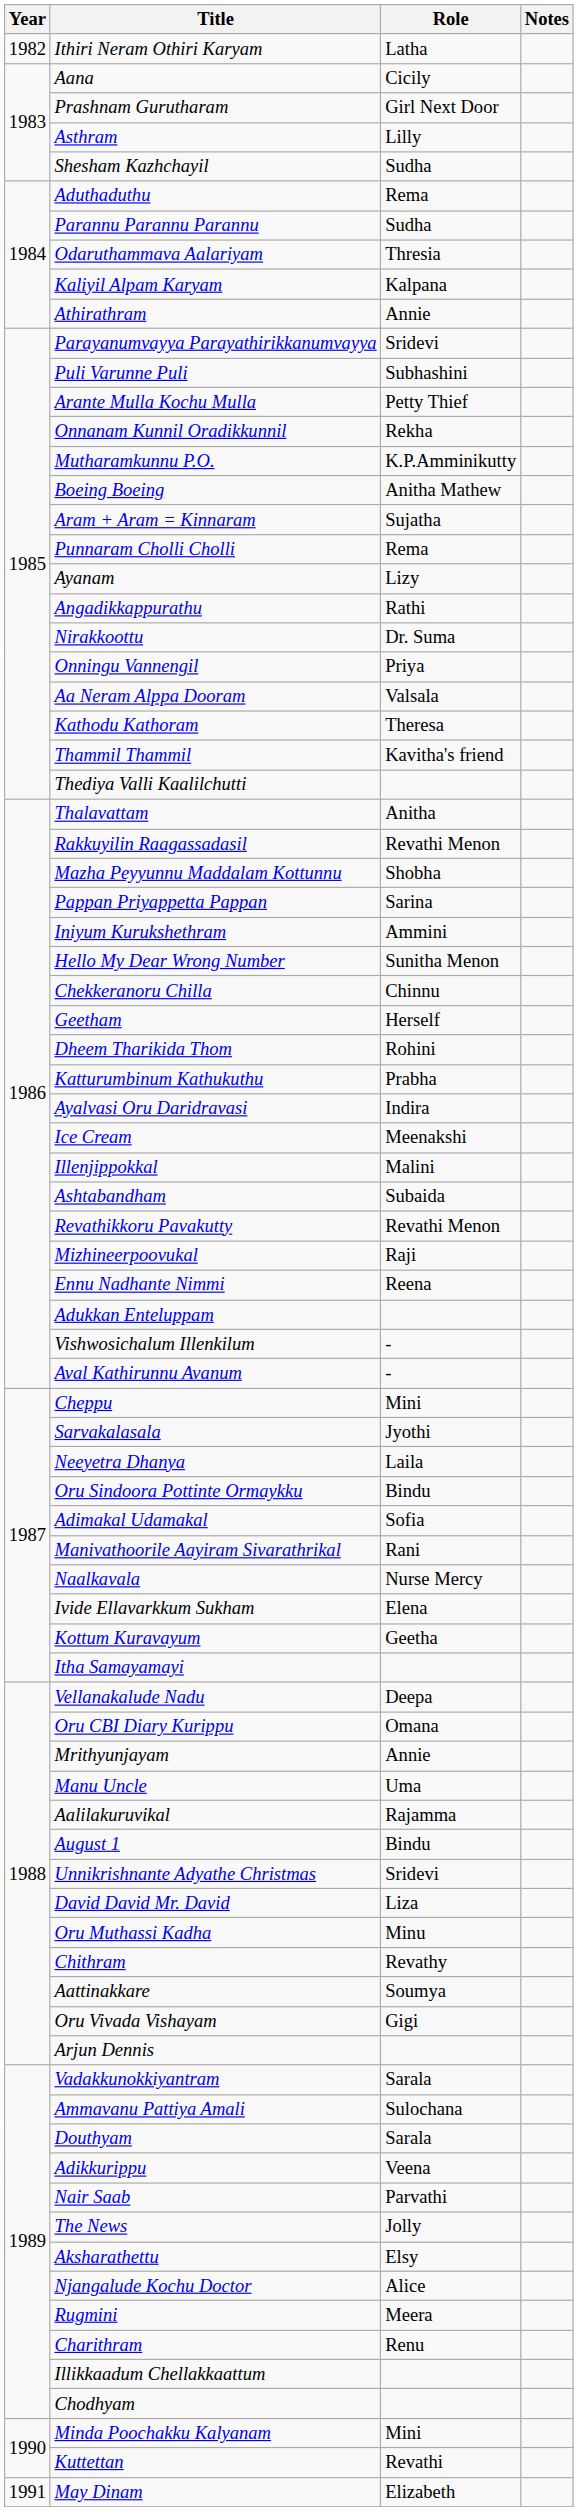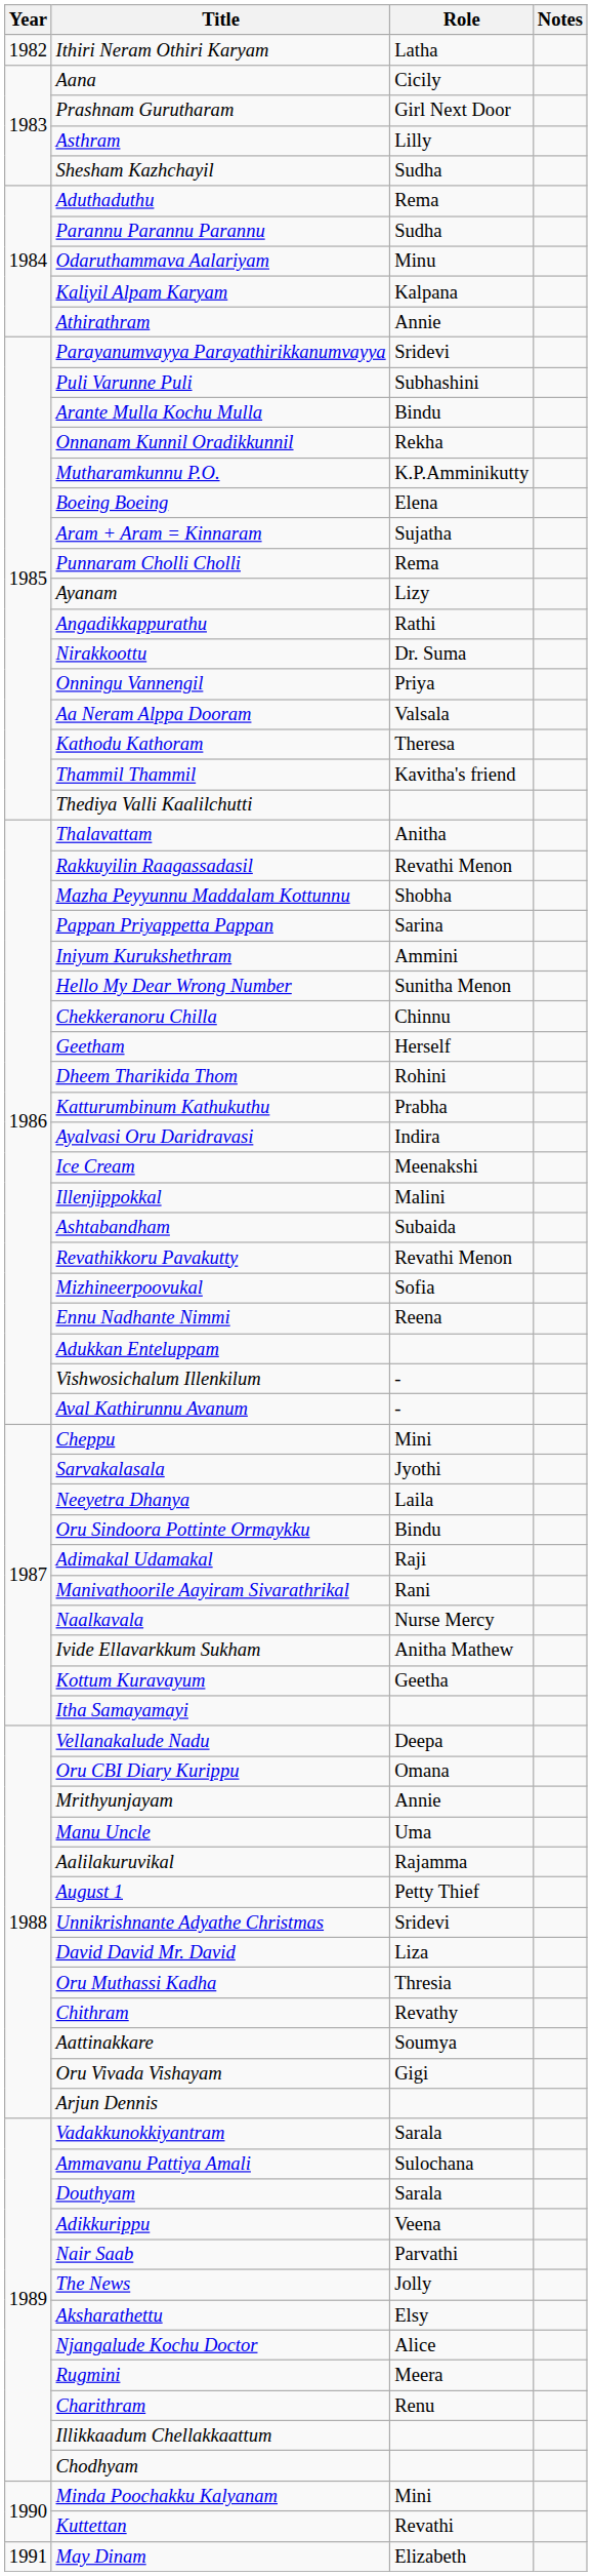 <table class="wikitable sortable">
 <tr>
 <th scope="col">Year</th>
 <th scope="col">Title</th>
 <th scope="col">Role</th>
 <th scope="col" class="unsortable">Notes</th>
 </tr>
 <tr>
 <td>1982</td>
 <td><em>Ithiri Neram Othiri Karyam</em></td>
 <td>Latha</td>
 <td></td>
 </tr>
 <tr>
 <td rowspan=4>1983</td>
 <td><em>Aana</em></td>
 <td>Cicily</td>
 <td></td>
 </tr>
 <tr>
 <td><em>Prashnam Gurutharam</em></td>
 <td>Girl Next Door</td>
 <td></td>
 </tr>
 <tr>
 <td><em><a href='#'>Asthram</a></em></td>
 <td>Lilly</td>
 <td></td>
 </tr>
 <tr>
 <td><em>Shesham Kazhchayil</em></td>
 <td>Sudha</td>
 <td></td>
 </tr>
 <tr>
 <td rowspan=5>1984</td>
 <td><em> <a href='#'>Aduthaduthu</a></em></td>
 <td>Rema</td>
 <td></td>
 </tr>
 <tr>
 <td><em><a href='#'>Parannu Parannu Parannu</a></em></td>
 <td>Sudha</td>
 <td></td>
 </tr>
 <tr>
 <td><em><a href='#'>Odaruthammava Aalariyam</a></em></td>
-<td>Thresia</td>
+<td>Minu</td>
 <td></td>
 </tr>
 <tr>
 <td><em><a href='#'>Kaliyil Alpam Karyam</a></em></td>
 <td>Kalpana</td>
 <td></td>
 </tr>
 <tr>
 <td><em><a href='#'>Athirathram</a></em></td>
 <td>Annie</td>
 <td></td>
 </tr>
 <tr>
 <td rowspan=16>1985</td>
 <td><em><a href='#'>Parayanumvayya Parayathirikkanumvayya</a></em></td>
 <td>Sridevi</td>
 <td></td>
 </tr>
 <tr>
 <td><em><a href='#'>Puli Varunne Puli</a> </em></td>
 <td>Subhashini</td>
 <td></td>
 </tr>
 <tr>
 <td><em><a href='#'>Arante Mulla Kochu Mulla</a></em></td>
-<td>Petty Thief</td>
+<td>Bindu</td>
 <td></td>
 </tr>
 <tr>
 <td><em><a href='#'>Onnanam Kunnil Oradikkunnil</a></em></td>
 <td>Rekha</td>
 <td></td>
 </tr>
 <tr>
 <td><em><a href='#'>Mutharamkunnu P.O.</a></em></td>
 <td>K.P.Amminikutty</td>
 <td></td>
 </tr>
 <tr>
 <td><em><a href='#'>Boeing Boeing</a></em></td>
-<td>Anitha Mathew</td>
+<td>Elena</td>
 <td></td>
 </tr>
 <tr>
 <td><em><a href='#'>Aram + Aram = Kinnaram</a></em></td>
 <td>Sujatha</td>
 <td></td>
 </tr>
 <tr>
 <td><em><a href='#'>Punnaram Cholli Cholli</a> </em></td>
 <td>Rema</td>
 <td></td>
 </tr>
 <tr>
 <td><em>Ayanam</em></td>
 <td>Lizy</td>
 <td></td>
 </tr>
 <tr>
 <td><em><a href='#'>Angadikkappurathu</a></em></td>
 <td>Rathi</td>
 <td></td>
 </tr>
 <tr>
 <td><em><a href='#'>Nirakkoottu</a></em></td>
 <td>Dr. Suma</td>
 <td></td>
 </tr>
 <tr>
 <td><em><a href='#'>Onningu Vannengil</a></em></td>
 <td>Priya</td>
 <td></td>
 </tr>
 <tr>
 <td><em><a href='#'>Aa Neram Alppa Dooram</a></em></td>
 <td>Valsala</td>
 <td></td>
 </tr>
 <tr>
 <td><em><a href='#'>Kathodu Kathoram</a></em></td>
 <td>Theresa</td>
 <td></td>
 </tr>
 <tr>
 <td><em><a href='#'>Thammil Thammil</a></em></td>
 <td>Kavitha's friend</td>
 <td></td>
 </tr>
 <tr>
 <td><em>Thediya Valli Kaalilchutti </em></td>
 <td></td>
 <td></td>
 </tr>
 <tr>
 <td rowspan=20>1986</td>
 <td><em><a href='#'>Thalavattam</a></em></td>
 <td>Anitha</td>
 <td></td>
 </tr>
 <tr>
 <td><em><a href='#'>Rakkuyilin Raagassadasil</a></em></td>
 <td>Revathi Menon</td>
 <td></td>
 </tr>
 <tr>
 <td><em><a href='#'>Mazha Peyyunnu Maddalam Kottunnu</a></em></td>
 <td>Shobha</td>
 <td></td>
 </tr>
 <tr>
 <td><em><a href='#'>Pappan Priyappetta Pappan</a></em></td>
 <td>Sarina</td>
 <td></td>
 </tr>
 <tr>
 <td><em><a href='#'>Iniyum Kurukshethram</a></em></td>
 <td>Ammini</td>
 <td></td>
 </tr>
 <tr>
 <td><em><a href='#'>Hello My Dear Wrong Number</a></em></td>
 <td>Sunitha Menon</td>
 <td></td>
 </tr>
 <tr>
 <td><em><a href='#'>Chekkeranoru Chilla</a></em></td>
 <td>Chinnu</td>
 <td></td>
 </tr>
 <tr>
 <td><em><a href='#'>Geetham</a></em></td>
 <td>Herself</td>
 <td></td>
 </tr>
 <tr>
 <td><em><a href='#'>Dheem Tharikida Thom</a></em></td>
 <td>Rohini</td>
 <td></td>
 </tr>
 <tr>
 <td><em><a href='#'>Katturumbinum Kathukuthu</a></em></td>
 <td>Prabha</td>
 <td></td>
 </tr>
 <tr>
 <td><em><a href='#'>Ayalvasi Oru Daridravasi</a></em></td>
 <td>Indira</td>
 <td></td>
 </tr>
 <tr>
 <td><em><a href='#'>Ice Cream</a></em></td>
 <td>Meenakshi</td>
 <td></td>
 </tr>
 <tr>
 <td><em><a href='#'>Illenjippokkal</a> </em></td>
 <td>Malini</td>
 <td></td>
 </tr>
 <tr>
 <td><em><a href='#'>Ashtabandham</a> </em></td>
 <td>Subaida</td>
 <td></td>
 </tr>
 <tr>
 <td><em><a href='#'>Revathikkoru Pavakutty</a></em></td>
 <td>Revathi Menon</td>
 <td></td>
 </tr>
 <tr>
 <td><em><a href='#'>Mizhineerpoovukal</a></em></td>
-<td>Raji</td>
+<td>Sofia</td>
 <td></td>
 </tr>
 <tr>
 <td><em> <a href='#'>Ennu Nadhante Nimmi</a></em></td>
 <td>Reena</td>
 <td></td>
 </tr>
 <tr>
 <td><em><a href='#'>Adukkan Enteluppam</a> </em></td>
 <td></td>
 <td></td>
 </tr>
 <tr>
 <td><em>Vishwosichalum Illenkilum</em></td>
 <td>-</td>
 <td></td>
 </tr>
 <tr>
 <td><em><a href='#'>Aval Kathirunnu Avanum</a> </em></td>
 <td>-</td>
 <td></td>
 </tr>
 <tr>
 <td rowspan=10>1987</td>
 <td><em><a href='#'>Cheppu</a></em></td>
 <td>Mini</td>
 <td></td>
 </tr>
 <tr>
 <td><em><a href='#'>Sarvakalasala</a></em></td>
 <td>Jyothi</td>
 <td></td>
 </tr>
 <tr>
 <td><em><a href='#'>Neeyetra Dhanya</a> </em></td>
 <td>Laila</td>
 <td></td>
 </tr>
 <tr>
 <td><em><a href='#'>Oru Sindoora Pottinte Ormaykku</a></em></td>
 <td>Bindu</td>
 <td></td>
 </tr>
 <tr>
 <td><em><a href='#'>Adimakal Udamakal</a></em></td>
-<td>Sofia</td>
+<td>Raji</td>
 <td></td>
 </tr>
 <tr>
 <td><em><a href='#'>Manivathoorile Aayiram Sivarathrikal</a></em></td>
 <td>Rani</td>
 <td></td>
 </tr>
 <tr>
 <td><em><a href='#'>Naalkavala</a></em></td>
 <td>Nurse Mercy</td>
 <td></td>
 </tr>
 <tr>
 <td><em>Ivide Ellavarkkum Sukham</em></td>
-<td>Elena</td>
+<td>Anitha Mathew</td>
 <td></td>
 </tr>
 <tr>
 <td><em><a href='#'>Kottum Kuravayum</a></em></td>
 <td>Geetha</td>
 <td></td>
 </tr>
 <tr>
 <td><em><a href='#'>Itha Samayamayi</a></em></td>
 <td></td>
 <td></td>
 </tr>
 <tr>
 <td rowspan=13>1988</td>
 <td><em><a href='#'>Vellanakalude Nadu</a></em></td>
 <td>Deepa</td>
 <td></td>
 </tr>
 <tr>
 <td><em><a href='#'>Oru CBI Diary Kurippu</a></em></td>
 <td>Omana</td>
 <td></td>
 </tr>
 <tr>
 <td><em>Mrithyunjayam</em></td>
 <td>Annie</td>
 <td></td>
 </tr>
 <tr>
 <td><em><a href='#'>Manu Uncle</a></em></td>
 <td>Uma</td>
 <td></td>
 </tr>
 <tr>
 <td><em>Aalilakuruvikal</em></td>
 <td>Rajamma</td>
 <td></td>
 </tr>
 <tr>
 <td><em><a href='#'>August 1</a></em></td>
-<td>Bindu</td>
+<td>Petty Thief</td>
 <td></td>
 </tr>
 <tr>
 <td><em><a href='#'>Unnikrishnante Adyathe Christmas</a></em></td>
 <td>Sridevi</td>
 <td></td>
 </tr>
 <tr>
 <td><em><a href='#'>David David Mr. David</a></em></td>
 <td>Liza</td>
 <td></td>
 </tr>
 <tr>
 <td><em><a href='#'>Oru Muthassi Kadha</a></em></td>
-<td>Minu</td>
+<td>Thresia</td>
 <td></td>
 </tr>
 <tr>
 <td><em><a href='#'>Chithram</a></em></td>
 <td>Revathy</td>
 <td></td>
 </tr>
 <tr>
 <td><em>Aattinakkare</em></td>
 <td>Soumya</td>
 <td></td>
 </tr>
 <tr>
 <td><em>Oru Vivada Vishayam</em></td>
 <td>Gigi</td>
 <td></td>
 </tr>
 <tr>
 <td><em>Arjun Dennis</em></td>
 <td></td>
 <td></td>
 </tr>
 <tr>
 <td rowspan=12>1989</td>
 <td><em><a href='#'>Vadakkunokkiyantram</a></em></td>
 <td>Sarala</td>
 <td></td>
 </tr>
 <tr>
 <td><em> <a href='#'>Ammavanu Pattiya Amali</a></em></td>
 <td>Sulochana</td>
 <td></td>
 </tr>
 <tr>
 <td><em><a href='#'>Douthyam</a></em></td>
 <td>Sarala</td>
 <td></td>
 </tr>
 <tr>
 <td><em><a href='#'>Adikkurippu</a></em></td>
 <td>Veena</td>
 <td></td>
 </tr>
 <tr>
 <td><em><a href='#'>Nair Saab</a></em></td>
 <td>Parvathi</td>
 <td></td>
 </tr>
 <tr>
 <td><em><a href='#'>The News</a></em></td>
 <td>Jolly</td>
 <td></td>
 </tr>
 <tr>
 <td><em><a href='#'>Aksharathettu</a></em></td>
 <td>Elsy</td>
 <td></td>
 </tr>
 <tr>
 <td><em><a href='#'>Njangalude Kochu Doctor</a></em></td>
 <td>Alice</td>
 <td></td>
 </tr>
 <tr>
 <td><em><a href='#'>Rugmini</a></em></td>
 <td>Meera</td>
 <td></td>
 </tr>
 <tr>
 <td><em><a href='#'>Charithram</a></em></td>
 <td>Renu</td>
 <td></td>
 </tr>
 <tr>
 <td><em>Illikkaadum Chellakkaattum </em></td>
 <td></td>
 <td></td>
 </tr>
 <tr>
 <td><em>Chodhyam</em></td>
 <td></td>
 <td></td>
 </tr>
 <tr>
 <td rowspan=2>1990</td>
 <td><em><a href='#'>Minda Poochakku Kalyanam</a></em></td>
 <td>Mini</td>
 <td></td>
 </tr>
 <tr>
 <td><em><a href='#'>Kuttettan</a></em></td>
 <td>Revathi</td>
 <td></td>
 </tr>
 <tr>
 <td>1991</td>
 <td><em><a href='#'>May Dinam</a></em></td>
 <td>Elizabeth</td>
 <td></td>
 </tr>
 </table>
